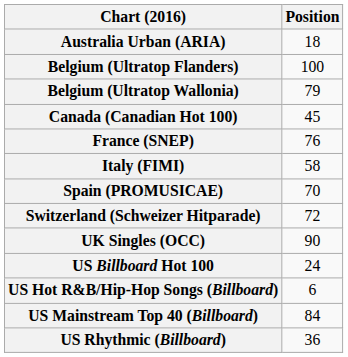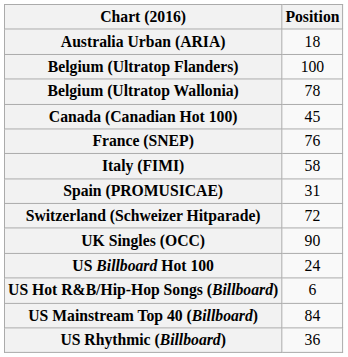 <table class="wikitable plainrowheaders sortable" style="text-align:center">
 <tr>
 <th>Chart (2016)</th>
 <th>Position</th>
 </tr>
 <tr>
 <th scope="row">Australia Urban (ARIA)</th>
 <td>18</td>
 </tr>
 <tr>
 <th scope="row">Belgium (Ultratop Flanders)</th>
 <td>100</td>
 </tr>
 <tr>
 <th scope="row">Belgium (Ultratop Wallonia)</th>
-<td>79</td>
+<td>78</td>
 </tr>
 <tr>
 <th scope="row">Canada (Canadian Hot 100)</th>
 <td>45</td>
 </tr>
 <tr>
 <th scope="row">France (SNEP)</th>
 <td>76</td>
 </tr>
 <tr>
 <th scope="row">Italy (FIMI)</th>
 <td>58</td>
 </tr>
 <tr>
 <th scope="row">Spain (PROMUSICAE)</th>
-<td>70</td>
+<td>31</td>
 </tr>
 <tr>
 <th scope="row">Switzerland (Schweizer Hitparade)</th>
 <td>72</td>
 </tr>
 <tr>
 <th scope="row">UK Singles (OCC)</th>
 <td>90</td>
 </tr>
 <tr>
 <th scope="row">US <em>Billboard</em> Hot 100</th>
 <td>24</td>
 </tr>
 <tr>
 <th scope="row">US Hot R&B/Hip-Hop Songs (<em>Billboard</em>)</th>
 <td>6</td>
 </tr>
 <tr>
 <th scope="row">US Mainstream Top 40 (<em>Billboard</em>)</th>
 <td>84</td>
 </tr>
 <tr>
 <th scope="row">US Rhythmic (<em>Billboard</em>)</th>
 <td>36</td>
 </tr>
 </table>
